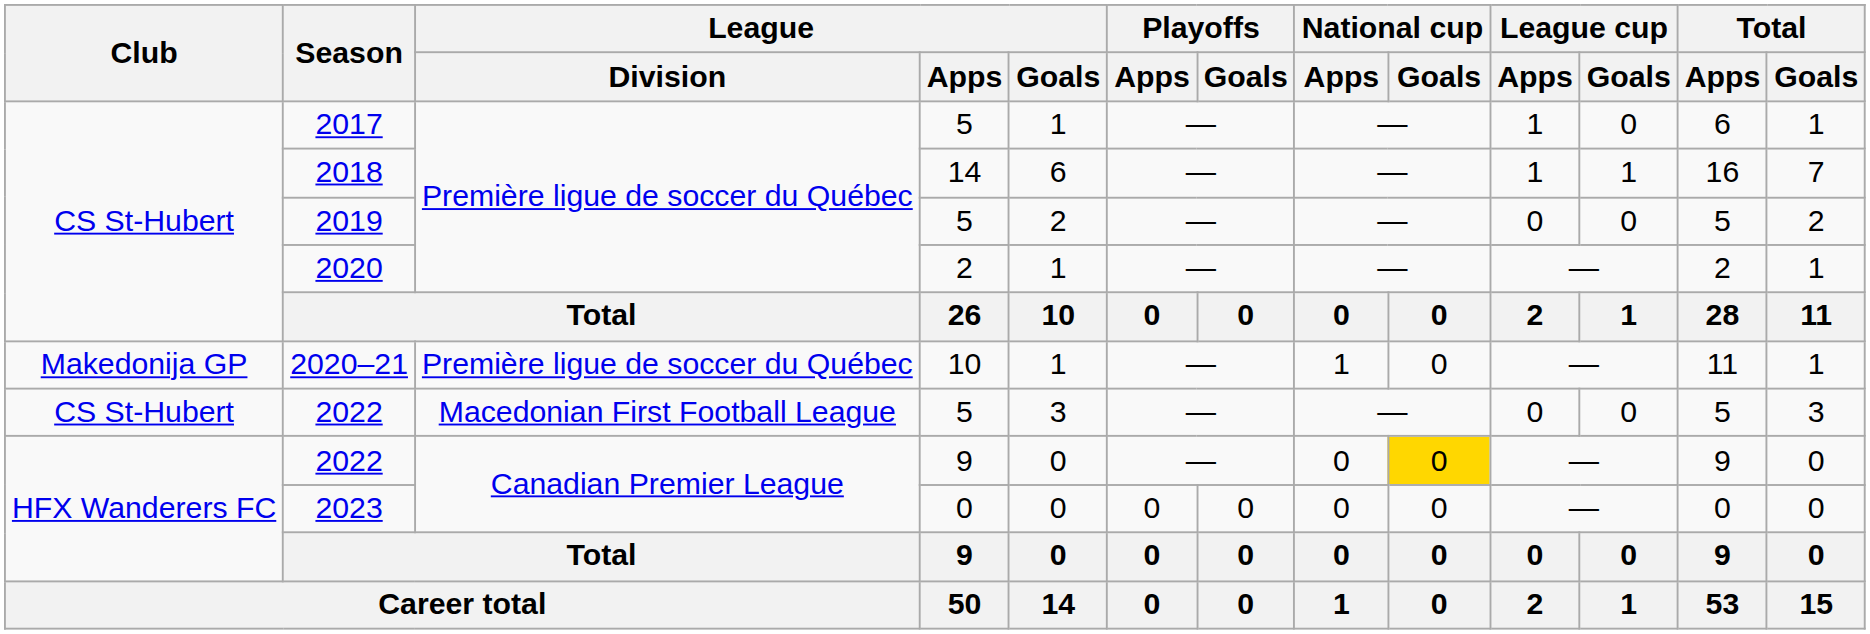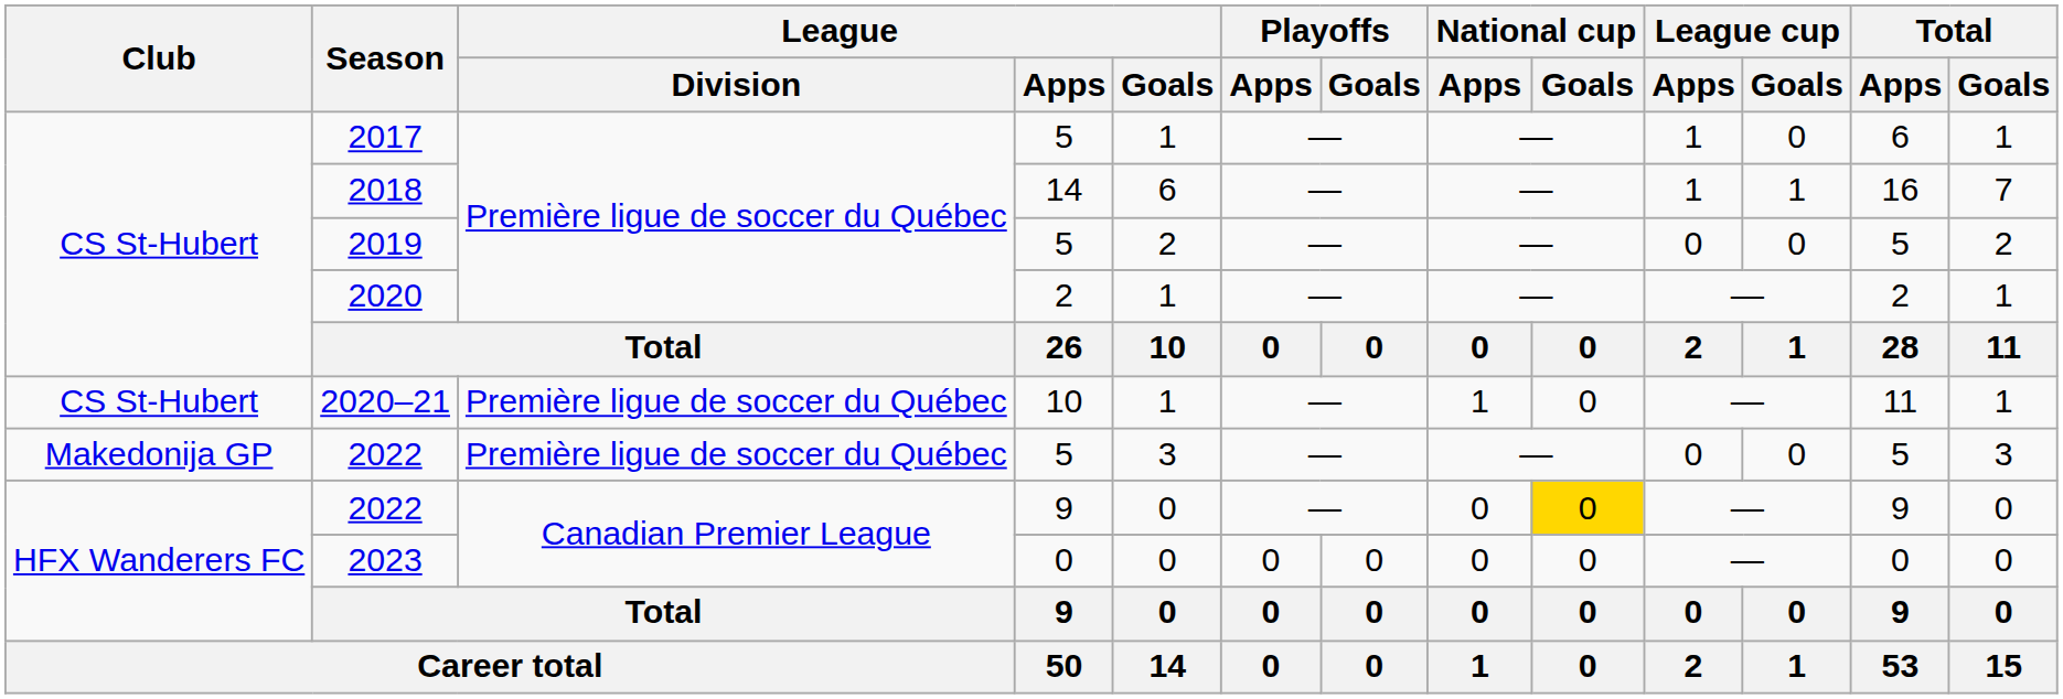 <table class="wikitable" style="text-align: center;">
 <tr>
 <th rowspan="2">Club</th>
 <th rowspan="2">Season</th>
 <th colspan="3">League</th>
 <th colspan="2">Playoffs</th>
 <th colspan="2">National cup</th>
 <th colspan="2">League cup</th>
 <th colspan="2">Total</th>
 </tr>
 <tr>
 <th>Division</th>
 <th>Apps</th>
 <th>Goals</th>
 <th>Apps</th>
 <th>Goals</th>
 <th>Apps</th>
 <th>Goals</th>
 <th>Apps</th>
 <th>Goals</th>
 <th>Apps</th>
 <th>Goals</th>
 </tr>
 <tr>
 <td rowspan=5><a href='#'>CS St-Hubert</a></td>
 <td><a href='#'>2017</a></td>
 <td rowspan=4><a href='#'>Première ligue de soccer du Québec</a></td>
 <td>5</td>
 <td>1</td>
 <td colspan="2">—</td>
 <td colspan="2">—</td>
 <td>1</td>
 <td>0</td>
 <td>6</td>
 <td>1</td>
 </tr>
 <tr>
 <td><a href='#'>2018</a></td>
 <td>14</td>
 <td>6</td>
 <td colspan="2">—</td>
 <td colspan="2">—</td>
 <td>1</td>
 <td>1</td>
 <td>16</td>
 <td>7</td>
 </tr>
 <tr>
 <td><a href='#'>2019</a></td>
 <td>5</td>
 <td>2</td>
 <td colspan="2">—</td>
 <td colspan="2">—</td>
 <td>0</td>
 <td>0</td>
 <td>5</td>
 <td>2</td>
 </tr>
 <tr>
 <td><a href='#'>2020</a></td>
 <td>2</td>
 <td>1</td>
 <td colspan="2">—</td>
 <td colspan="2">—</td>
 <td colspan="2">—</td>
 <td>2</td>
 <td>1</td>
 </tr>
 <tr>
 <th colspan=2>Total</th>
 <th>26</th>
 <th>10</th>
 <th>0</th>
 <th>0</th>
 <th>0</th>
 <th>0</th>
 <th>2</th>
 <th>1</th>
 <th>28</th>
 <th>11</th>
 </tr>
 <tr>
-<td><a href='#'>Makedonija GP</a></td>
+<td><a href='#'>CS St-Hubert</a></td>
 <td><a href='#'>2020–21</a></td>
 <td><a href='#'>Première ligue de soccer du Québec</a></td>
 <td>10</td>
 <td>1</td>
 <td colspan="2">—</td>
 <td>1</td>
 <td>0</td>
 <td colspan="2">—</td>
 <td>11</td>
 <td>1</td>
 </tr>
 <tr>
-<td><a href='#'>CS St-Hubert</a></td>
+<td><a href='#'>Makedonija GP</a></td>
 <td><a href='#'>2022</a></td>
-<td><a href='#'>Macedonian First Football League</a></td>
+<td><a href='#'>Première ligue de soccer du Québec</a></td>
 <td>5</td>
 <td>3</td>
 <td colspan="2">—</td>
 <td colspan="2">—</td>
 <td>0</td>
 <td>0</td>
 <td>5</td>
 <td>3</td>
 </tr>
 <tr>
 <td rowspan=3><a href='#'>HFX Wanderers FC</a></td>
 <td><a href='#'>2022</a></td>
 <td rowspan=2><a href='#'>Canadian Premier League</a></td>
 <td>9</td>
 <td>0</td>
 <td colspan="2">—</td>
 <td>0</td>
 <td style="background: gold;">0</td>
 <td colspan="2">—</td>
 <td>9</td>
 <td>0</td>
 </tr>
 <tr>
 <td><a href='#'>2023</a></td>
 <td>0</td>
 <td>0</td>
 <td>0</td>
 <td>0</td>
 <td>0</td>
 <td>0</td>
 <td colspan="2">—</td>
 <td>0</td>
 <td>0</td>
 </tr>
 <tr>
 <th colspan=2>Total</th>
 <th>9</th>
 <th>0</th>
 <th>0</th>
 <th>0</th>
 <th>0</th>
 <th>0</th>
 <th>0</th>
 <th>0</th>
 <th>9</th>
 <th>0</th>
 </tr>
 <tr>
 <th colspan="3">Career total</th>
 <th>50</th>
 <th>14</th>
 <th>0</th>
 <th>0</th>
 <th>1</th>
 <th>0</th>
 <th>2</th>
 <th>1</th>
 <th>53</th>
 <th>15</th>
 </tr>
 </table>
